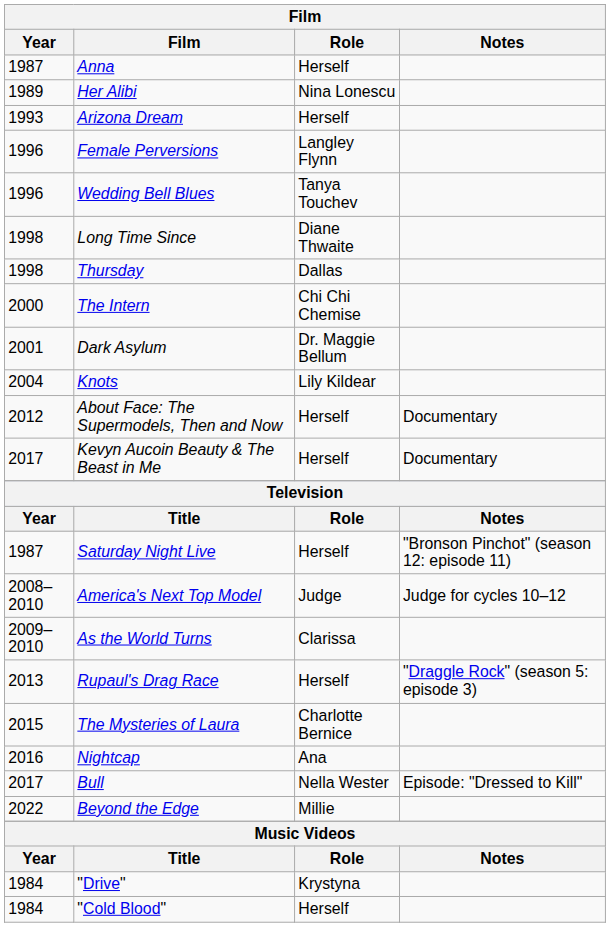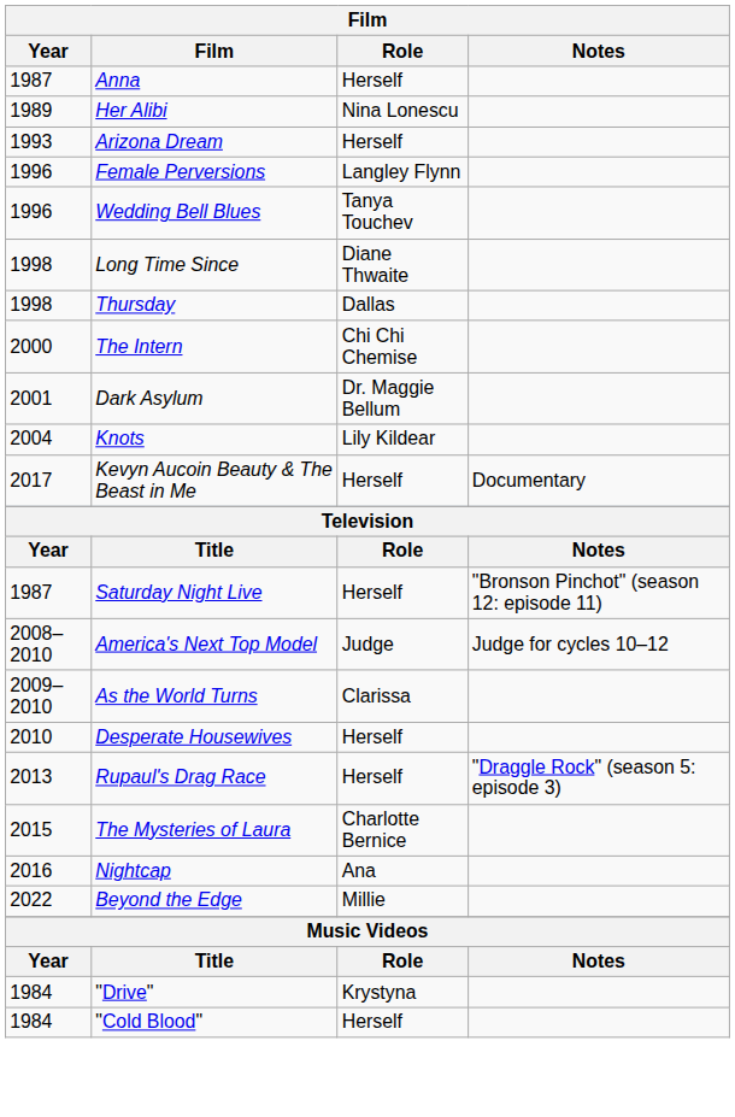 <table class="wikitable">
 <tr style="background:lightsteelblue;">
 <th colspan=4>Film</th>
 </tr>
 <tr style="background:#ccc;">
 <th>Year</th>
 <th>Film</th>
 <th>Role</th>
 <th>Notes</th>
 </tr>
 <tr>
 <td>1987</td>
 <td><em><a href='#'>Anna</a></em></td>
 <td>Herself</td>
 <td></td>
 </tr>
 <tr>
 <td>1989</td>
 <td><em><a href='#'>Her Alibi</a></em></td>
 <td>Nina Lonescu</td>
 <td></td>
 </tr>
 <tr>
 <td>1993</td>
 <td><em><a href='#'>Arizona Dream</a></em></td>
 <td>Herself</td>
 <td></td>
 </tr>
 <tr>
 <td>1996</td>
 <td><em><a href='#'>Female Perversions</a></em></td>
 <td>Langley Flynn</td>
 <td></td>
 </tr>
 <tr>
 <td>1996</td>
 <td><em><a href='#'>Wedding Bell Blues</a></em></td>
 <td>Tanya Touchev</td>
 <td></td>
 </tr>
 <tr>
 <td>1998</td>
 <td><em>Long Time Since</em></td>
 <td>Diane Thwaite</td>
 <td></td>
 </tr>
 <tr>
 <td>1998</td>
 <td><em><a href='#'>Thursday</a></em></td>
 <td>Dallas</td>
 <td></td>
 </tr>
 <tr>
 <td>2000</td>
 <td><em><a href='#'>The Intern</a></em></td>
 <td>Chi Chi Chemise</td>
 <td></td>
 </tr>
 <tr>
 <td>2001</td>
 <td><em>Dark Asylum</em></td>
 <td>Dr. Maggie Bellum</td>
 <td></td>
 </tr>
 <tr>
 <td>2004</td>
 <td><em><a href='#'>Knots</a></em></td>
 <td>Lily Kildear</td>
 <td></td>
 </tr>
 <tr>
-<td>2012</td>
-<td><em>About Face: The Supermodels, Then and Now</em></td>
-<td>Herself</td>
-<td>Documentary</td>
-</tr>
-<tr>
 <td>2017</td>
 <td><em>Kevyn Aucoin Beauty & The Beast in Me</em></td>
 <td>Herself</td>
 <td>Documentary</td>
 </tr>
 <tr>
 </tr>
 <tr style="background:lightsteelblue;">
 <th colspan=4>Television</th>
 </tr>
 <tr style="background:#ccc;">
 <th>Year</th>
 <th>Title</th>
 <th>Role</th>
 <th>Notes</th>
 </tr>
 <tr>
 <td>1987</td>
 <td><em><a href='#'>Saturday Night Live</a></em></td>
 <td>Herself</td>
 <td>"Bronson Pinchot" (season 12: episode 11)</td>
 </tr>
 <tr>
 <td>2008–2010</td>
 <td><em><a href='#'>America's Next Top Model</a></em></td>
 <td>Judge</td>
 <td>Judge for cycles 10–12</td>
 </tr>
 <tr>
 <td>2009–2010</td>
 <td><em><a href='#'>As the World Turns</a></em></td>
 <td>Clarissa</td>
 <td></td>
 </tr>
 <tr>
+<td>2010</td>
+<td><em><a href='#'>Desperate Housewives</a></em></td>
+<td>Herself</td>
+<td></td>
+</tr>
+<tr>
 <td>2013</td>
 <td><em><a href='#'>Rupaul's Drag Race</a></em></td>
 <td>Herself</td>
 <td>"<a href='#'>Draggle Rock</a>" (season 5: episode 3)</td>
 </tr>
 <tr>
 <td>2015</td>
 <td><em><a href='#'>The Mysteries of Laura</a></em></td>
 <td>Charlotte Bernice</td>
 <td></td>
 </tr>
 <tr>
 <td>2016</td>
 <td><em><a href='#'>Nightcap</a></em></td>
 <td>Ana</td>
 <td></td>
-</tr>
-<tr>
-<td>2017</td>
-<td><em><a href='#'>Bull</a></em></td>
-<td>Nella Wester</td>
-<td>Episode: "Dressed to Kill"</td>
 </tr>
 <tr>
 <td>2022</td>
 <td><em><a href='#'>Beyond the Edge</a></em></td>
 <td>Millie</td>
 <td></td>
 </tr>
 <tr>
 </tr>
 <tr style="background:lightsteeleblue;">
 <th colspan=4>Music Videos</th>
 </tr>
 <tr style="background:#ccc:">
 <th>Year</th>
 <th>Title</th>
 <th>Role</th>
 <th>Notes</th>
 </tr>
 <tr>
 <td>1984</td>
 <td>"<a href='#'>Drive</a>"</td>
 <td>Krystyna</td>
 <td></td>
 </tr>
 <tr>
 <td>1984</td>
 <td>"<a href='#'>Cold Blood</a>"</td>
 <td>Herself</td>
 <td></td>
 </tr>
 </table>
